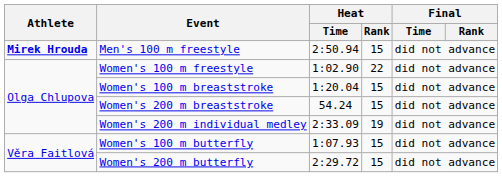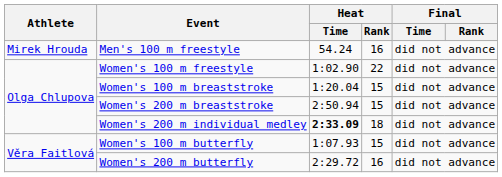 <table class="wikitable" style="text-align:center; font-size:90%">
 <tr>
 <th rowspan="2">Athlete</th>
 <th rowspan="2">Event</th>
 <th colspan="2">Heat</th>
 <th colspan="2">Final</th>
 </tr>
 <tr style="font-size:95%">
 <th>Time</th>
 <th>Rank</th>
 <th>Time</th>
 <th>Rank</th>
 </tr>
 <tr>
-<td align=left><strong><a href='#'>Mirek Hrouda</a></strong></td>
+<td align=left><a href='#'>Mirek Hrouda</a></td>
 <td align=left><a href='#'>Men's 100 m freestyle</a></td>
-<td>2:50.94</td>
-<td>15</td>
+<td>54.24</td>
+<td>16</td>
 <td colspan=2>did not advance</td>
 </tr>
 <tr>
 <td align=left rowspan=4><a href='#'>Olga Chlupova</a></td>
 <td align=left><a href='#'>Women's 100 m freestyle</a></td>
 <td>1:02.90</td>
 <td>22</td>
 <td colspan=2>did not advance</td>
 </tr>
 <tr>
 <td align=left><a href='#'>Women's 100 m breaststroke</a></td>
 <td>1:20.04</td>
 <td>15</td>
 <td colspan=2>did not advance</td>
 </tr>
 <tr>
 <td align=left><a href='#'>Women's 200 m breaststroke</a></td>
-<td>54.24</td>
+<td>2:50.94</td>
 <td>15</td>
 <td colspan=2>did not advance</td>
 </tr>
 <tr>
 <td align=left><a href='#'>Women's 200 m individual medley</a></td>
-<td>2:33.09</td>
-<td>19</td>
+<td><strong>2:33.09</strong></td>
+<td>18</td>
 <td colspan=2>did not advance</td>
 </tr>
 <tr>
 <td align=left rowspan=2><a href='#'>Věra Faitlová</a></td>
 <td align=left><a href='#'>Women's 100 m butterfly</a></td>
 <td>1:07.93</td>
 <td>15</td>
 <td colspan=2>did not advance</td>
 </tr>
 <tr>
 <td align=left><a href='#'>Women's 200 m butterfly</a></td>
 <td>2:29.72</td>
-<td>15</td>
+<td>16</td>
 <td colspan=2>did not advance</td>
 </tr>
 </table>
